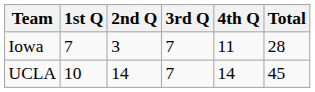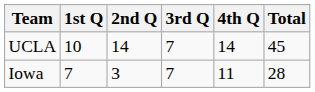 <table class="wikitable">
 <tr>
 <th>Team</th>
 <th>1st Q</th>
 <th>2nd Q</th>
 <th>3rd Q</th>
 <th>4th Q</th>
 <th>Total</th>
 </tr>
 <tr>
+<td>UCLA</td>
+<td>10</td>
+<td>14</td>
+<td>7</td>
+<td>14</td>
+<td>45</td>
+</tr>
+<tr>
 <td>Iowa</td>
 <td>7</td>
 <td>3</td>
 <td>7</td>
 <td>11</td>
 <td>28</td>
 </tr>
-<tr>
-<td>UCLA</td>
-<td>10</td>
-<td>14</td>
-<td>7</td>
-<td>14</td>
-<td>45</td>
-</tr>
 </table>
